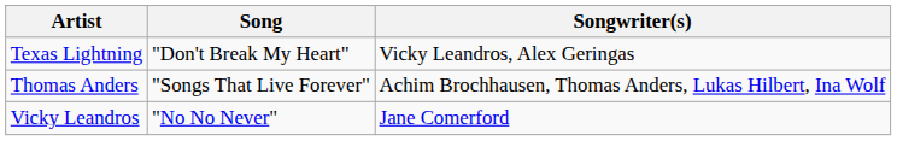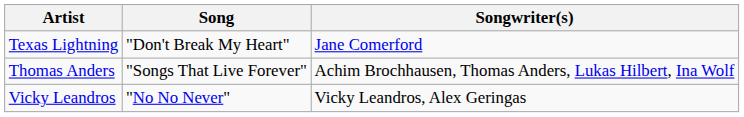 <table class="sortable wikitable" style="margin: 1em auto 1em auto;">
 <tr>
 <th>Artist</th>
 <th>Song</th>
 <th>Songwriter(s)</th>
 </tr>
 <tr>
 <td><a href='#'>Texas Lightning</a></td>
 <td>"Don't Break My Heart"</td>
-<td>Vicky Leandros, Alex Geringas</td>
+<td><a href='#'>Jane Comerford</a></td>
 </tr>
 <tr>
 <td><a href='#'>Thomas Anders</a></td>
 <td>"Songs That Live Forever"</td>
 <td>Achim Brochhausen, Thomas Anders, <a href='#'>Lukas Hilbert</a>, <a href='#'>Ina Wolf</a></td>
 </tr>
 <tr>
 <td><a href='#'>Vicky Leandros</a></td>
 <td>"<a href='#'>No No Never</a>"</td>
-<td><a href='#'>Jane Comerford</a></td>
+<td>Vicky Leandros, Alex Geringas</td>
 </tr>
 </table>
